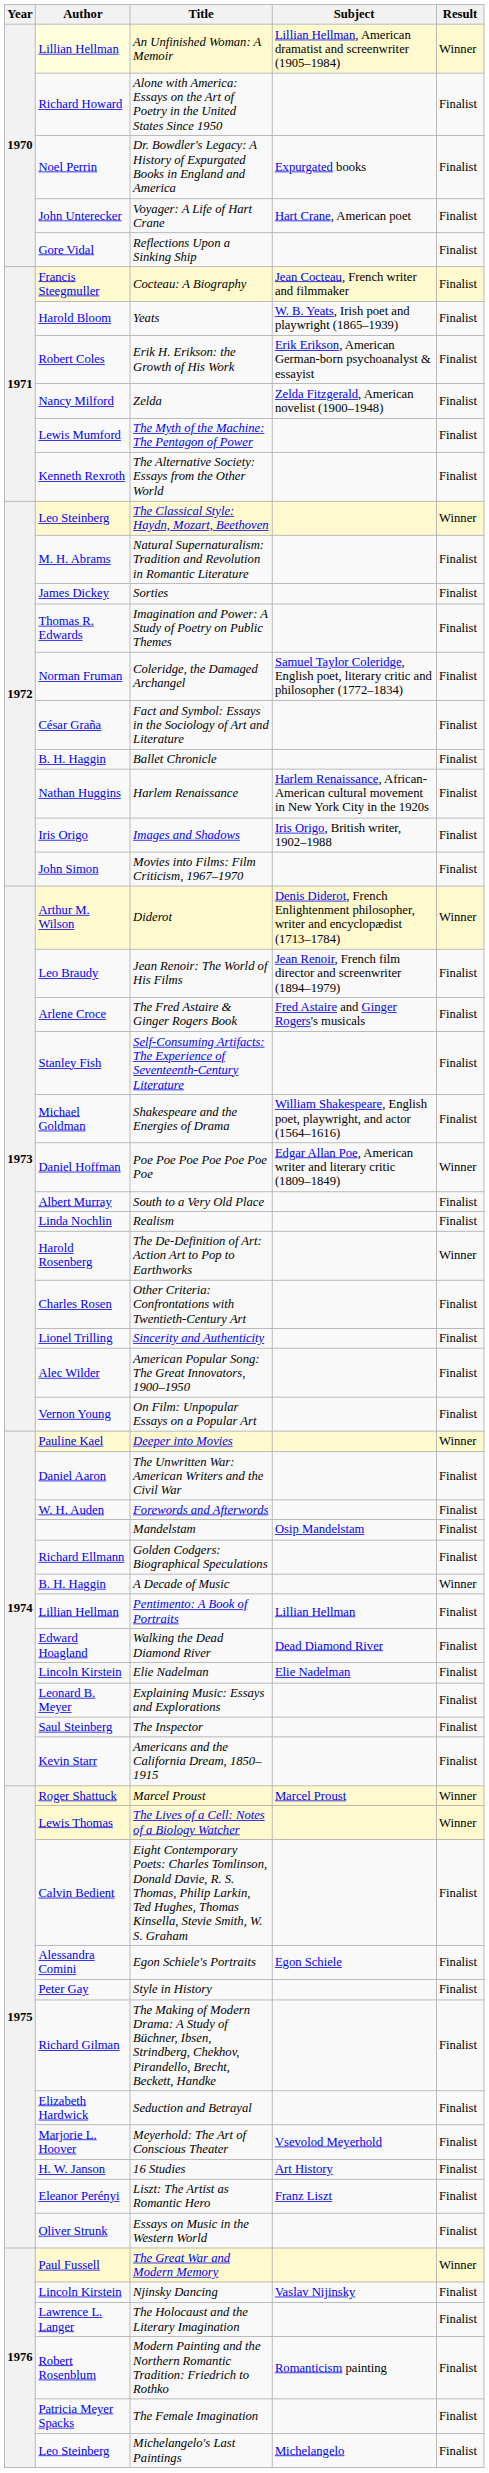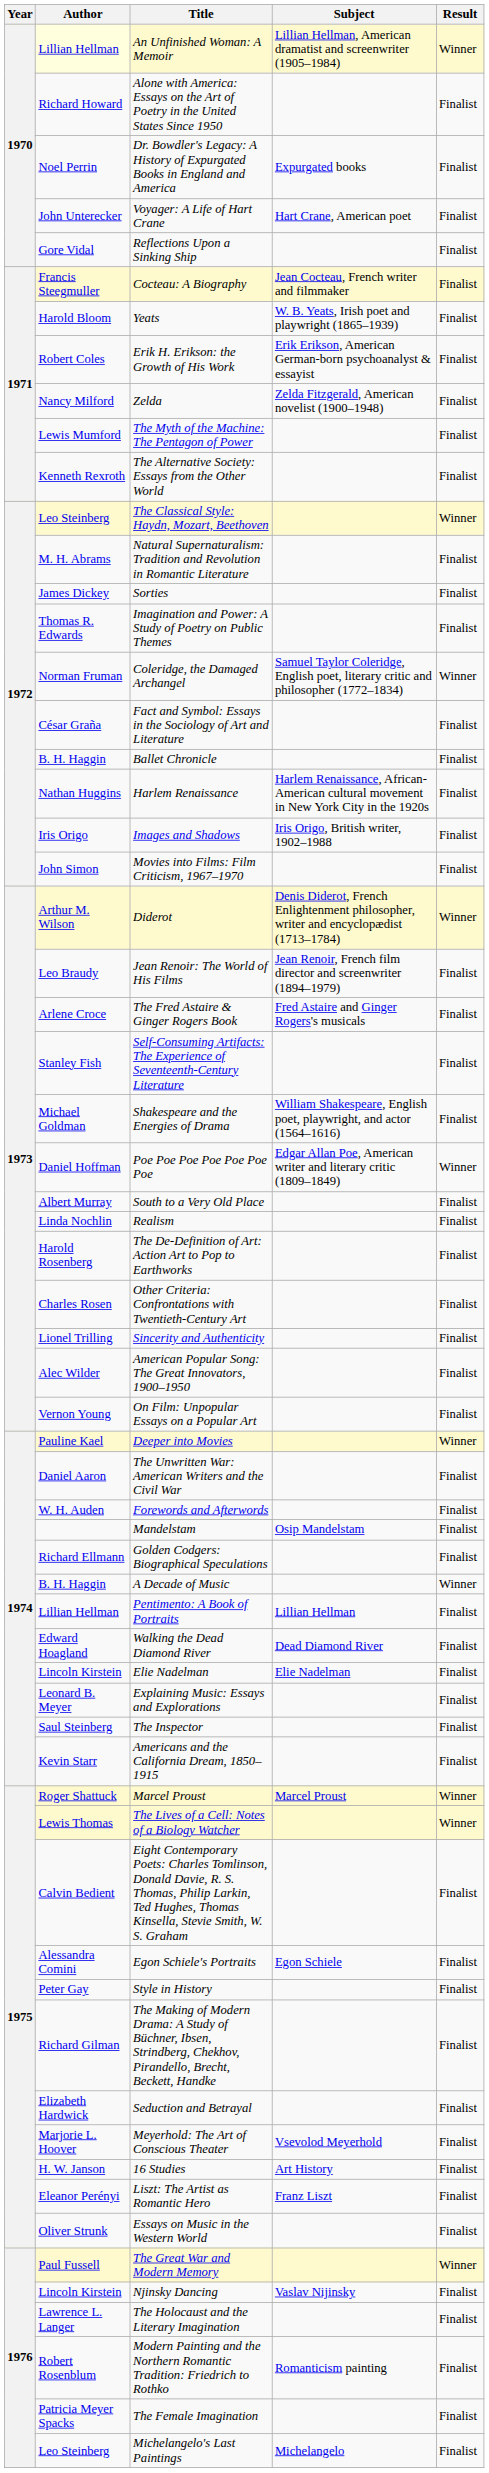 <table class="wikitable">
 <tr>
 <th scope="col" width="5%">Year</th>
 <th scope="col" width="20%">Author</th>
 <th scope="col" width="30%">Title</th>
 <th scope="col" width="35%">Subject</th>
 <th scope="col" width="10%">Result</th>
 </tr>
 <tr style=background:LemonChiffon; color:black>
 <th rowspan="5">1970</th>
 <td bgcolor="ffffdd"><a href='#'>Lillian Hellman</a></td>
 <td><em>An Unfinished Woman: A Memoir</em></td>
 <td><a href='#'>Lillian Hellman</a>, American dramatist and screenwriter (1905–1984)</td>
 <td>Winner</td>
 </tr>
 <tr>
 <td><a href='#'>Richard Howard</a></td>
 <td><em>Alone with America: Essays on the Art of Poetry in the United States Since 1950</em></td>
 <td></td>
 <td>Finalist</td>
 </tr>
 <tr>
 <td><a href='#'>Noel Perrin</a></td>
 <td><em>Dr. Bowdler's Legacy: A History of Expurgated Books in England and America</em></td>
 <td><a href='#'>Expurgated</a> books</td>
 <td>Finalist</td>
 </tr>
 <tr>
 <td><a href='#'>John Unterecker</a></td>
 <td><em>Voyager: A Life of Hart Crane</em></td>
 <td><a href='#'>Hart Crane</a>, American poet</td>
 <td>Finalist</td>
 </tr>
 <tr>
 <td><a href='#'>Gore Vidal</a></td>
 <td><em>Reflections Upon a Sinking Ship</em></td>
 <td></td>
 <td>Finalist</td>
 </tr>
 <tr style=background:LemonChiffon; color:black>
 <th rowspan="6">1971</th>
 <td><a href='#'>Francis Steegmuller</a></td>
 <td><em>Cocteau: A Biography</em></td>
 <td><a href='#'>Jean Cocteau</a>, French writer and filmmaker</td>
 <td>Finalist</td>
 </tr>
 <tr>
 <td><a href='#'>Harold Bloom</a></td>
 <td><em>Yeats</em></td>
 <td><a href='#'>W. B. Yeats</a>, Irish poet and playwright (1865–1939)</td>
 <td>Finalist</td>
 </tr>
 <tr>
 <td><a href='#'>Robert Coles</a></td>
 <td><em>Erik H. Erikson: the Growth of His Work</em></td>
 <td><a href='#'>Erik Erikson</a>, American German-born psychoanalyst & essayist</td>
 <td>Finalist</td>
 </tr>
 <tr>
 <td><a href='#'>Nancy Milford</a></td>
 <td><em>Zelda</em></td>
 <td><a href='#'>Zelda Fitzgerald</a>, American novelist (1900–1948)</td>
 <td>Finalist</td>
 </tr>
 <tr>
 <td><a href='#'>Lewis Mumford</a></td>
 <td><em><a href='#'>The Myth of the Machine: The Pentagon of Power</a></em></td>
 <td></td>
 <td>Finalist</td>
 </tr>
 <tr>
 <td><a href='#'>Kenneth Rexroth</a></td>
 <td><em>The Alternative Society: Essays from the Other World</em></td>
 <td></td>
 <td>Finalist</td>
 </tr>
 <tr style=background:LemonChiffon; color:black>
 <th rowspan="10">1972</th>
 <td><a href='#'>Leo Steinberg</a></td>
 <td><em><a href='#'>The Classical Style: Haydn, Mozart, Beethoven</a></em></td>
 <td></td>
 <td>Winner</td>
 </tr>
 <tr>
 <td><a href='#'>M. H. Abrams</a></td>
 <td><em>Natural Supernaturalism: Tradition and Revolution in Romantic Literature</em></td>
 <td></td>
 <td>Finalist</td>
 </tr>
 <tr>
 <td><a href='#'>James Dickey</a></td>
 <td><em>Sorties</em></td>
 <td></td>
 <td>Finalist</td>
 </tr>
 <tr>
 <td><a href='#'>Thomas R. Edwards</a></td>
 <td><em>Imagination and Power: A Study of Poetry on Public Themes</em></td>
 <td></td>
 <td>Finalist</td>
 </tr>
 <tr>
 <td><a href='#'>Norman Fruman</a></td>
 <td><em>Coleridge, the Damaged Archangel</em></td>
 <td><a href='#'>Samuel Taylor Coleridge</a>, English poet, literary critic and philosopher (1772–1834)</td>
-<td>Finalist</td>
+<td>Winner</td>
 </tr>
 <tr>
 <td><a href='#'>César Graña</a></td>
 <td><em>Fact and Symbol: Essays in the Sociology of Art and Literature</em></td>
 <td></td>
 <td>Finalist</td>
 </tr>
 <tr>
 <td><a href='#'>B. H. Haggin</a></td>
 <td><em>Ballet Chronicle</em></td>
 <td></td>
 <td>Finalist</td>
 </tr>
 <tr>
 <td><a href='#'>Nathan Huggins</a></td>
 <td><em>Harlem Renaissance</em></td>
 <td><a href='#'>Harlem Renaissance</a>, African-American cultural movement in New York City in the 1920s</td>
 <td>Finalist</td>
 </tr>
 <tr>
 <td><a href='#'>Iris Origo</a></td>
 <td><em><a href='#'>Images and Shadows</a></em></td>
 <td><a href='#'>Iris Origo</a>, British writer, 1902–1988</td>
 <td>Finalist</td>
 </tr>
 <tr>
 <td><a href='#'>John Simon</a></td>
 <td><em>Movies into Films: Film Criticism, 1967–1970</em></td>
 <td></td>
 <td>Finalist</td>
 </tr>
 <tr style=background:LemonChiffon; color:black>
 <th rowspan="13">1973</th>
 <td><a href='#'>Arthur M. Wilson</a></td>
 <td><em>Diderot</em></td>
 <td><a href='#'>Denis Diderot</a>, French Enlightenment philosopher, writer and encyclopædist (1713–1784)</td>
 <td>Winner</td>
 </tr>
 <tr>
 <td><a href='#'>Leo Braudy</a></td>
 <td><em>Jean Renoir: The World of His Films</em></td>
 <td><a href='#'>Jean Renoir</a>, French film director and screenwriter (1894–1979)</td>
 <td>Finalist</td>
 </tr>
 <tr>
 <td><a href='#'>Arlene Croce</a></td>
 <td><em>The Fred Astaire & Ginger Rogers Book</em></td>
 <td><a href='#'>Fred Astaire</a> and <a href='#'>Ginger Rogers</a>'s musicals</td>
 <td>Finalist</td>
 </tr>
 <tr>
 <td><a href='#'>Stanley Fish</a></td>
 <td><em><a href='#'>Self-Consuming Artifacts: The Experience of Seventeenth-Century Literature</a></em></td>
 <td></td>
 <td>Finalist</td>
 </tr>
 <tr>
 <td><a href='#'>Michael Goldman</a></td>
 <td><em>Shakespeare and the Energies of Drama</em></td>
 <td><a href='#'>William Shakespeare</a>, English poet, playwright, and actor (1564–1616)</td>
 <td>Finalist</td>
 </tr>
 <tr>
 <td><a href='#'>Daniel Hoffman</a></td>
 <td><em>Poe Poe Poe Poe Poe Poe Poe</em></td>
 <td><a href='#'>Edgar Allan Poe</a>, American writer and literary critic (1809–1849)</td>
 <td>Winner</td>
 </tr>
 <tr>
 <td><a href='#'>Albert Murray</a></td>
 <td><em>South to a Very Old Place</em></td>
 <td></td>
 <td>Finalist</td>
 </tr>
 <tr>
 <td><a href='#'>Linda Nochlin</a></td>
 <td><em>Realism</em></td>
 <td></td>
 <td>Finalist</td>
 </tr>
 <tr>
 <td><a href='#'>Harold Rosenberg</a></td>
 <td><em>The De-Definition of Art: Action Art to Pop to Earthworks</em></td>
 <td></td>
-<td>Winner</td>
+<td>Finalist</td>
 </tr>
 <tr>
 <td><a href='#'>Charles Rosen</a></td>
 <td><em>Other Criteria: Confrontations with Twentieth-Century Art</em></td>
 <td></td>
 <td>Finalist</td>
 </tr>
 <tr>
 <td><a href='#'>Lionel Trilling</a></td>
 <td><em><a href='#'>Sincerity and Authenticity</a></em></td>
 <td></td>
 <td>Finalist</td>
 </tr>
 <tr>
 <td><a href='#'>Alec Wilder</a></td>
 <td><em>American Popular Song: The Great Innovators, 1900–1950</em></td>
 <td></td>
 <td>Finalist</td>
 </tr>
 <tr>
 <td><a href='#'>Vernon Young</a></td>
 <td><em>On Film: Unpopular Essays on a Popular Art</em></td>
 <td></td>
 <td>Finalist</td>
 </tr>
 <tr style=background:LemonChiffon; color:black>
 <th rowspan="12">1974</th>
 <td><a href='#'>Pauline Kael</a></td>
 <td><em><a href='#'>Deeper into Movies</a></em></td>
 <td></td>
 <td>Winner</td>
 </tr>
 <tr>
 <td><a href='#'>Daniel Aaron</a></td>
 <td><em>The Unwritten War: American Writers and the Civil War</em></td>
 <td></td>
 <td>Finalist</td>
 </tr>
 <tr>
 <td><a href='#'>W. H. Auden</a></td>
 <td><em><a href='#'>Forewords and Afterwords</a></em></td>
 <td></td>
 <td>Finalist</td>
 </tr>
 <tr>
 <td></td>
 <td><em>Mandelstam</em></td>
 <td><a href='#'>Osip Mandelstam</a></td>
 <td>Finalist</td>
 </tr>
 <tr>
 <td><a href='#'>Richard Ellmann</a></td>
 <td><em>Golden Codgers: Biographical Speculations</em></td>
 <td></td>
 <td>Finalist</td>
 </tr>
 <tr>
 <td><a href='#'>B. H. Haggin</a></td>
 <td><em>A Decade of Music</em></td>
 <td></td>
 <td>Winner</td>
 </tr>
 <tr>
 <td><a href='#'>Lillian Hellman</a></td>
 <td><em><a href='#'>Pentimento: A Book of Portraits</a></em></td>
 <td><a href='#'>Lillian Hellman</a></td>
 <td>Finalist</td>
 </tr>
 <tr>
 <td><a href='#'>Edward Hoagland</a></td>
 <td><em>Walking the Dead Diamond River</em></td>
 <td><a href='#'>Dead Diamond River</a></td>
 <td>Finalist</td>
 </tr>
 <tr>
 <td><a href='#'>Lincoln Kirstein</a></td>
 <td><em>Elie Nadelman</em></td>
 <td><a href='#'>Elie Nadelman</a></td>
 <td>Finalist</td>
 </tr>
 <tr>
 <td><a href='#'>Leonard B. Meyer</a></td>
 <td><em>Explaining Music: Essays and Explorations</em></td>
 <td></td>
 <td>Finalist</td>
 </tr>
 <tr>
 <td><a href='#'>Saul Steinberg</a></td>
 <td><em>The Inspector</em></td>
 <td></td>
 <td>Finalist</td>
 </tr>
 <tr>
 <td><a href='#'>Kevin Starr</a></td>
 <td><em>Americans and the California Dream, 1850–1915</em></td>
 <td></td>
 <td>Finalist</td>
 </tr>
 <tr style=background:LemonChiffon; color:black>
 <th rowspan="11">1975</th>
 <td><a href='#'>Roger Shattuck</a></td>
 <td><em>Marcel Proust</em></td>
 <td><a href='#'>Marcel Proust</a></td>
 <td>Winner</td>
 </tr>
 <tr style=background:LemonChiffon; color:black>
 <td><a href='#'>Lewis Thomas</a></td>
 <td><em><a href='#'>The Lives of a Cell: Notes of a Biology Watcher</a></em></td>
 <td></td>
 <td>Winner</td>
 </tr>
 <tr>
 <td><a href='#'>Calvin Bedient</a></td>
 <td><em>Eight Contemporary Poets: Charles Tomlinson, Donald Davie, R. S. Thomas, Philip Larkin, Ted Hughes, Thomas Kinsella, Stevie Smith, W. S. Graham</em></td>
 <td></td>
 <td>Finalist</td>
 </tr>
 <tr>
 <td><a href='#'>Alessandra Comini</a></td>
 <td><em>Egon Schiele's Portraits</em></td>
 <td><a href='#'>Egon Schiele</a></td>
 <td>Finalist</td>
 </tr>
 <tr>
 <td><a href='#'>Peter Gay</a></td>
 <td><em>Style in History</em></td>
 <td></td>
 <td>Finalist</td>
 </tr>
 <tr>
 <td><a href='#'>Richard Gilman</a></td>
 <td><em>The Making of Modern Drama: A Study of Büchner, Ibsen, Strindberg, Chekhov, Pirandello, Brecht, Beckett, Handke</em></td>
 <td></td>
 <td>Finalist</td>
 </tr>
 <tr>
 <td><a href='#'>Elizabeth Hardwick</a></td>
 <td><em>Seduction and Betrayal</em></td>
 <td></td>
 <td>Finalist</td>
 </tr>
 <tr>
 <td><a href='#'>Marjorie L. Hoover</a></td>
 <td><em>Meyerhold: The Art of Conscious Theater</em></td>
 <td><a href='#'>Vsevolod Meyerhold</a></td>
 <td>Finalist</td>
 </tr>
 <tr>
 <td><a href='#'>H. W. Janson</a></td>
 <td><em>16 Studies</em></td>
 <td><a href='#'>Art History</a></td>
 <td>Finalist</td>
 </tr>
 <tr>
 <td><a href='#'>Eleanor Perényi</a></td>
 <td><em>Liszt: The Artist as Romantic Hero</em></td>
 <td><a href='#'>Franz Liszt</a></td>
 <td>Finalist</td>
 </tr>
 <tr>
 <td><a href='#'>Oliver Strunk</a></td>
 <td><em>Essays on Music in the Western World</em></td>
 <td></td>
 <td>Finalist</td>
 </tr>
 <tr style=background:LemonChiffon; color:black>
 <th rowspan="6">1976</th>
 <td><a href='#'>Paul Fussell</a></td>
 <td><em><a href='#'>The Great War and Modern Memory</a></em></td>
 <td></td>
 <td>Winner</td>
 </tr>
 <tr>
 <td><a href='#'>Lincoln Kirstein</a></td>
 <td><em>Njinsky Dancing</em></td>
 <td><a href='#'>Vaslav Nijinsky</a></td>
 <td>Finalist</td>
 </tr>
 <tr>
 <td><a href='#'>Lawrence L. Langer</a></td>
 <td><em>The Holocaust and the Literary Imagination</em></td>
 <td></td>
 <td>Finalist</td>
 </tr>
 <tr>
 <td><a href='#'>Robert Rosenblum</a></td>
 <td><em>Modern Painting and the Northern Romantic Tradition: Friedrich to Rothko</em></td>
 <td><a href='#'>Romanticism</a> painting</td>
 <td>Finalist</td>
 </tr>
 <tr>
 <td><a href='#'>Patricia Meyer Spacks</a></td>
 <td><em>The Female Imagination</em></td>
 <td></td>
 <td>Finalist</td>
 </tr>
 <tr>
 <td><a href='#'>Leo Steinberg</a></td>
 <td><em>Michelangelo's Last Paintings</em></td>
 <td><a href='#'>Michelangelo</a></td>
 <td>Finalist</td>
 </tr>
 </table>
